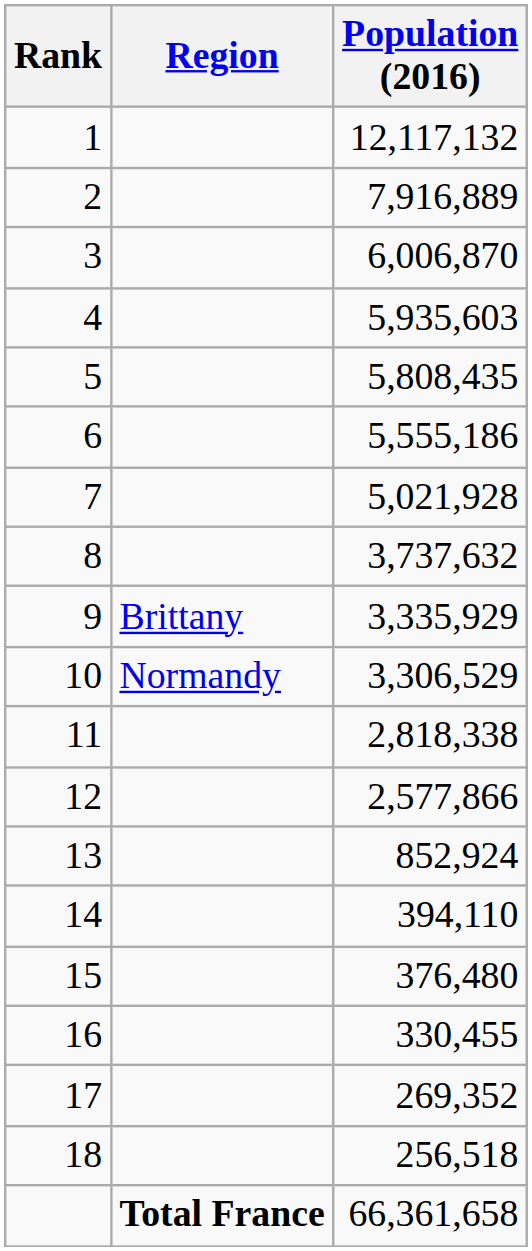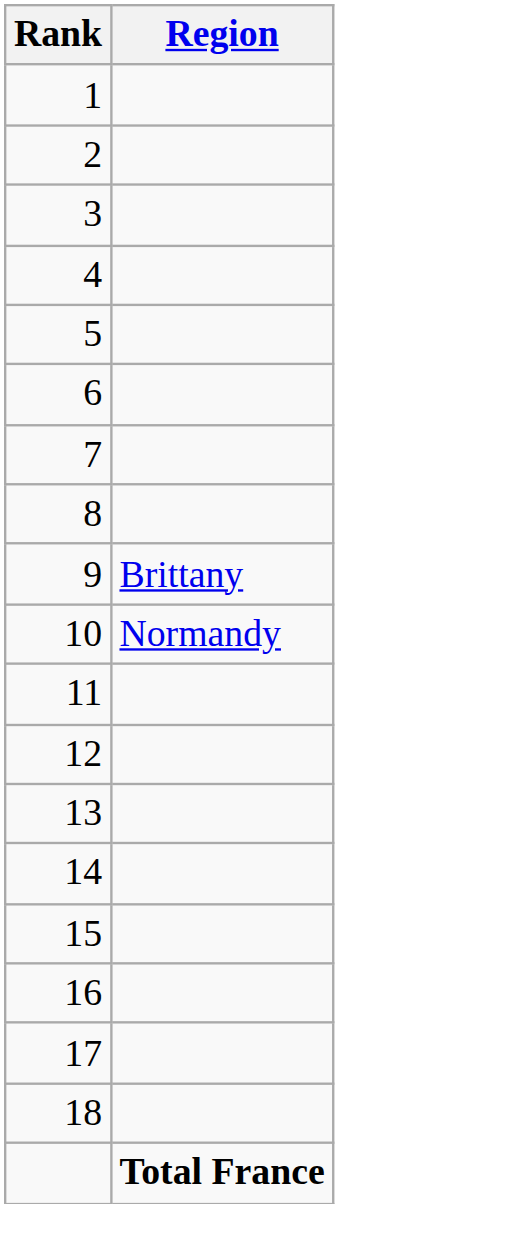 <table class="wikitable sortable">
 <tr>
 <th>Rank</th>
 <th><a href='#'>Region</a></th>
-<th><a href='#'>Population</a><br>(2016)</th>
 </tr>
 <tr>
 <td align=right>1</td>
 <td></td>
-<td align=right>12,117,132</td>
 </tr>
 <tr>
 <td align=right>2</td>
 <td></td>
-<td align=right>7,916,889</td>
 </tr>
 <tr>
 <td align=right>3</td>
 <td></td>
-<td align=right>6,006,870</td>
 </tr>
 <tr>
 <td align=right>4</td>
 <td></td>
-<td align=right>5,935,603</td>
 </tr>
 <tr>
 <td align=right>5</td>
 <td></td>
-<td align=right>5,808,435</td>
 </tr>
 <tr>
 <td align=right>6</td>
 <td></td>
-<td align=right>5,555,186</td>
 </tr>
 <tr>
 <td align=right>7</td>
 <td></td>
-<td align=right>5,021,928</td>
 </tr>
 <tr>
 <td align=right>8</td>
 <td></td>
-<td align=right>3,737,632</td>
 </tr>
 <tr>
 <td align=right>9</td>
 <td> <a href='#'>Brittany</a></td>
-<td align=right>3,335,929</td>
 </tr>
 <tr>
 <td align=right>10</td>
 <td> <a href='#'>Normandy</a></td>
-<td align=right>3,306,529</td>
 </tr>
 <tr>
 <td align=right>11</td>
 <td></td>
-<td align=right>2,818,338</td>
 </tr>
 <tr>
 <td align=right>12</td>
 <td></td>
-<td align=right>2,577,866</td>
 </tr>
 <tr>
 <td align=right>13</td>
 <td></td>
-<td align=right>852,924</td>
 </tr>
 <tr>
 <td align=right>14</td>
 <td></td>
-<td align=right>394,110</td>
 </tr>
 <tr>
 <td align=right>15</td>
 <td></td>
-<td align=right>376,480</td>
 </tr>
 <tr>
 <td align=right>16</td>
 <td></td>
-<td align=right>330,455</td>
 </tr>
 <tr>
 <td align=right>17</td>
 <td></td>
-<td align=right>269,352</td>
 </tr>
 <tr>
 <td align=right>18</td>
 <td></td>
-<td align=right>256,518</td>
 </tr>
 <tr>
 <td align=right></td>
 <td><strong>Total France</strong></td>
-<td align=right>66,361,658</td>
 </tr>
 </table>
